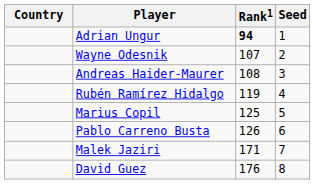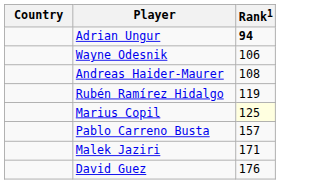 <table class="sortable wikitable">
 <tr>
 <th width="70">Country</th>
 <th width="175">Player</th>
 <th>Rank<sup>1</sup></th>
-<th>Seed</th>
 </tr>
 <tr>
 <td></td>
 <td><a href='#'>Adrian Ungur</a></td>
 <td><strong>94</strong></td>
-<td>1</td>
 </tr>
 <tr>
 <td></td>
 <td><a href='#'>Wayne Odesnik</a></td>
-<td>107</td>
-<td>2</td>
+<td>106</td>
 </tr>
 <tr>
 <td></td>
 <td><a href='#'>Andreas Haider-Maurer</a></td>
 <td>108</td>
-<td>3</td>
 </tr>
 <tr>
 <td></td>
 <td><a href='#'>Rubén Ramírez Hidalgo</a></td>
 <td>119</td>
-<td>4</td>
 </tr>
 <tr>
 <td></td>
 <td><a href='#'>Marius Copil</a></td>
-<td>125</td>
-<td>5</td>
+<td style="background: lightyellow;">125</td>
 </tr>
 <tr>
 <td></td>
 <td><a href='#'>Pablo Carreno Busta</a></td>
-<td>126</td>
-<td>6</td>
+<td>157</td>
 </tr>
 <tr>
 <td></td>
 <td><a href='#'>Malek Jaziri</a></td>
 <td>171</td>
-<td>7</td>
 </tr>
 <tr>
 <td></td>
 <td><a href='#'>David Guez</a></td>
 <td>176</td>
-<td>8</td>
 </tr>
 </table>
